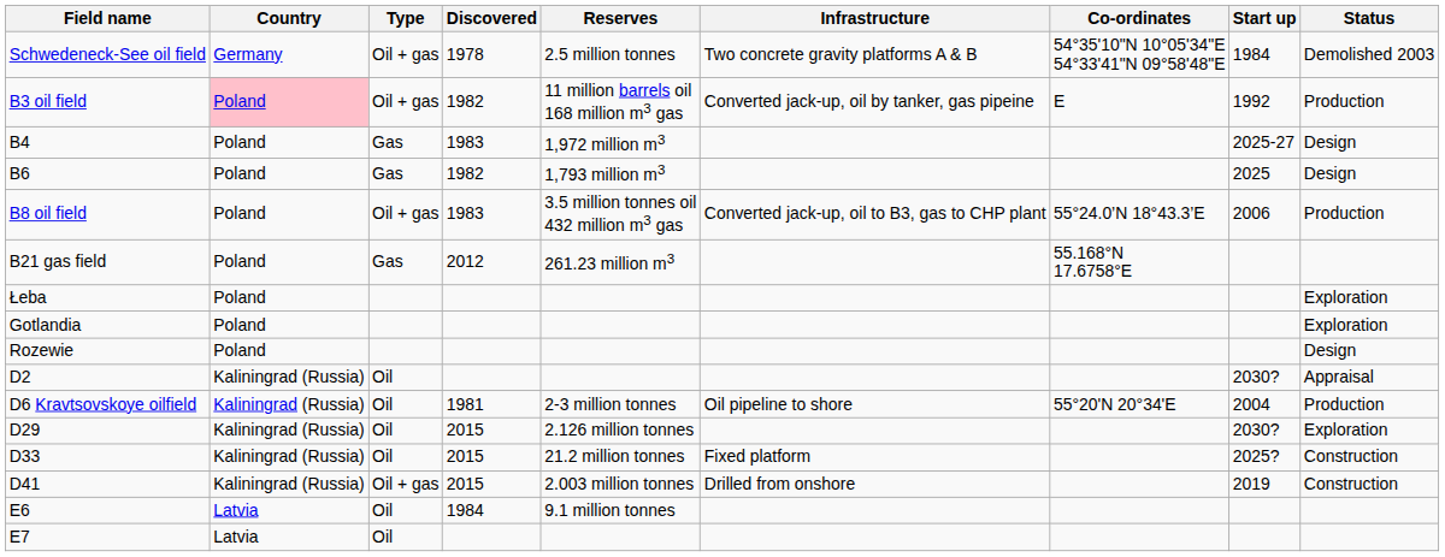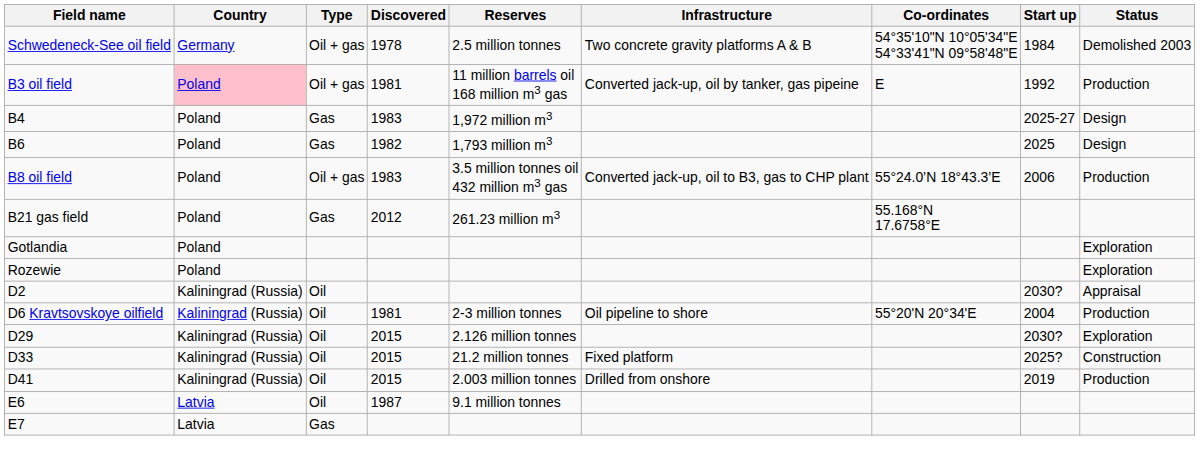 <table class="wikitable">
 <tr>
 <th>Field name</th>
 <th>Country</th>
 <th>Type</th>
 <th>Discovered</th>
 <th>Reserves</th>
 <th>Infrastructure</th>
 <th>Co-ordinates</th>
 <th>Start up</th>
 <th>Status</th>
 </tr>
 <tr>
 <td><a href='#'>Schwedeneck-See oil field</a></td>
 <td><a href='#'>Germany</a></td>
 <td>Oil + gas</td>
 <td>1978</td>
 <td>2.5 million tonnes</td>
 <td>Two concrete  gravity platforms A & B</td>
 <td>54°35'10"N 10°05'34"E<br>54°33'41"N 09°58'48"E</td>
 <td>1984</td>
 <td>Demolished 2003</td>
 </tr>
 <tr>
 <td><a href='#'>B3 oil field</a></td>
 <td style="background: pink;"><a href='#'>Poland</a></td>
 <td>Oil + gas</td>
-<td>1982</td>
+<td>1981</td>
 <td>11 million <a href='#'>barrels</a> oil<br>168 million m<sup>3</sup> gas</td>
 <td>Converted jack-up, oil by  tanker, gas pipeine</td>
 <td>E</td>
 <td>1992</td>
 <td>Production</td>
 </tr>
 <tr>
 <td>B4</td>
 <td>Poland</td>
 <td>Gas</td>
 <td>1983</td>
 <td>1,972 million m<sup>3</sup></td>
 <td></td>
 <td></td>
 <td>2025-27</td>
 <td>Design</td>
 </tr>
 <tr>
 <td>B6</td>
 <td>Poland</td>
 <td>Gas</td>
 <td>1982</td>
 <td>1,793 million m<sup>3</sup></td>
 <td></td>
 <td></td>
 <td>2025</td>
 <td>Design</td>
 </tr>
 <tr>
 <td><a href='#'>B8 oil field</a></td>
 <td>Poland</td>
 <td>Oil + gas</td>
 <td>1983</td>
 <td>3.5 million tonnes oil<br>432 million m<sup>3</sup> gas</td>
 <td>Converted jack-up, oil to B3,  gas to CHP plant</td>
 <td>55°24.0’N 18°43.3’E</td>
 <td>2006</td>
 <td>Production</td>
 </tr>
 <tr>
 <td>B21 gas field</td>
 <td>Poland</td>
 <td>Gas</td>
 <td>2012</td>
 <td>261.23 million m<sup>3</sup></td>
 <td></td>
 <td>55.168°N<br>17.6758°E</td>
 <td></td>
 <td></td>
 </tr>
 <tr>
-<td>Łeba</td>
-<td>Poland</td>
-<td></td>
-<td></td>
-<td></td>
-<td></td>
-<td></td>
-<td></td>
-<td>Exploration</td>
-</tr>
-<tr>
 <td>Gotlandia</td>
 <td>Poland</td>
 <td></td>
 <td></td>
 <td></td>
 <td></td>
 <td></td>
 <td></td>
 <td>Exploration</td>
 </tr>
 <tr>
 <td>Rozewie</td>
 <td>Poland</td>
 <td></td>
 <td></td>
 <td></td>
 <td></td>
 <td></td>
 <td></td>
-<td>Design</td>
+<td>Exploration</td>
 </tr>
 <tr>
 <td>D2</td>
 <td>Kaliningrad (Russia)</td>
 <td>Oil</td>
 <td></td>
 <td></td>
 <td></td>
 <td></td>
 <td>2030?</td>
 <td>Appraisal</td>
 </tr>
 <tr>
 <td>D6 <a href='#'>Kravtsovskoye oilfield</a></td>
 <td><a href='#'>Kaliningrad</a> (Russia)</td>
 <td>Oil</td>
 <td>1981</td>
 <td>2-3 million tonnes</td>
 <td>Oil pipeline to shore</td>
 <td>55°20'N 20°34'E</td>
 <td>2004</td>
 <td>Production</td>
 </tr>
 <tr>
 <td>D29</td>
 <td>Kaliningrad (Russia)</td>
 <td>Oil</td>
 <td>2015</td>
 <td>2.126 million tonnes</td>
 <td></td>
 <td></td>
 <td>2030?</td>
 <td>Exploration</td>
 </tr>
 <tr>
 <td>D33</td>
 <td>Kaliningrad (Russia)</td>
 <td>Oil</td>
 <td>2015</td>
 <td>21.2 million tonnes</td>
 <td>Fixed platform</td>
 <td></td>
 <td>2025?</td>
 <td>Construction</td>
 </tr>
 <tr>
 <td>D41</td>
 <td>Kaliningrad (Russia)</td>
-<td>Oil + gas</td>
+<td>Oil</td>
 <td>2015</td>
 <td>2.003 million tonnes</td>
 <td>Drilled from onshore</td>
 <td></td>
 <td>2019</td>
-<td>Construction</td>
+<td>Production</td>
 </tr>
 <tr>
 <td>E6</td>
 <td><a href='#'>Latvia</a></td>
 <td>Oil</td>
-<td>1984</td>
+<td>1987</td>
 <td>9.1 million tonnes</td>
 <td></td>
 <td></td>
 <td></td>
 <td></td>
 </tr>
 <tr>
 <td>E7</td>
 <td>Latvia</td>
-<td>Oil</td>
+<td>Gas</td>
 <td></td>
 <td></td>
 <td></td>
 <td></td>
 <td></td>
 <td></td>
 </tr>
 </table>
